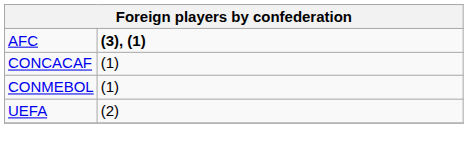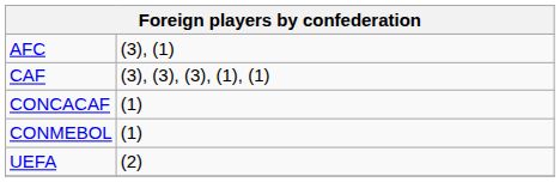 <table class="wikitable" style="font-size:90%;" width=50%>
 <tr>
 <th colspan=2 style="width:200px;">Foreign players by confederation</th>
 </tr>
 <tr>
 <td width=10%><a href='#'>AFC</a></td>
-<td><strong> (3),   (1)</strong></td>
+<td> (3),   (1)</td>
+</tr>
+<tr>
+<td width=10%><a href='#'>CAF</a></td>
+<td> (3),   (3),   (3),   (1),   (1)</td>
 </tr>
 <tr>
 <td width=10%><a href='#'>CONCACAF</a></td>
 <td> (1)</td>
 </tr>
 <tr>
 <td width=10%><a href='#'>CONMEBOL</a></td>
 <td> (1)</td>
 </tr>
 <tr>
 <td width=10%><a href='#'>UEFA</a></td>
 <td> (2)</td>
 </tr>
 <tr>
 </tr>
 </table>
